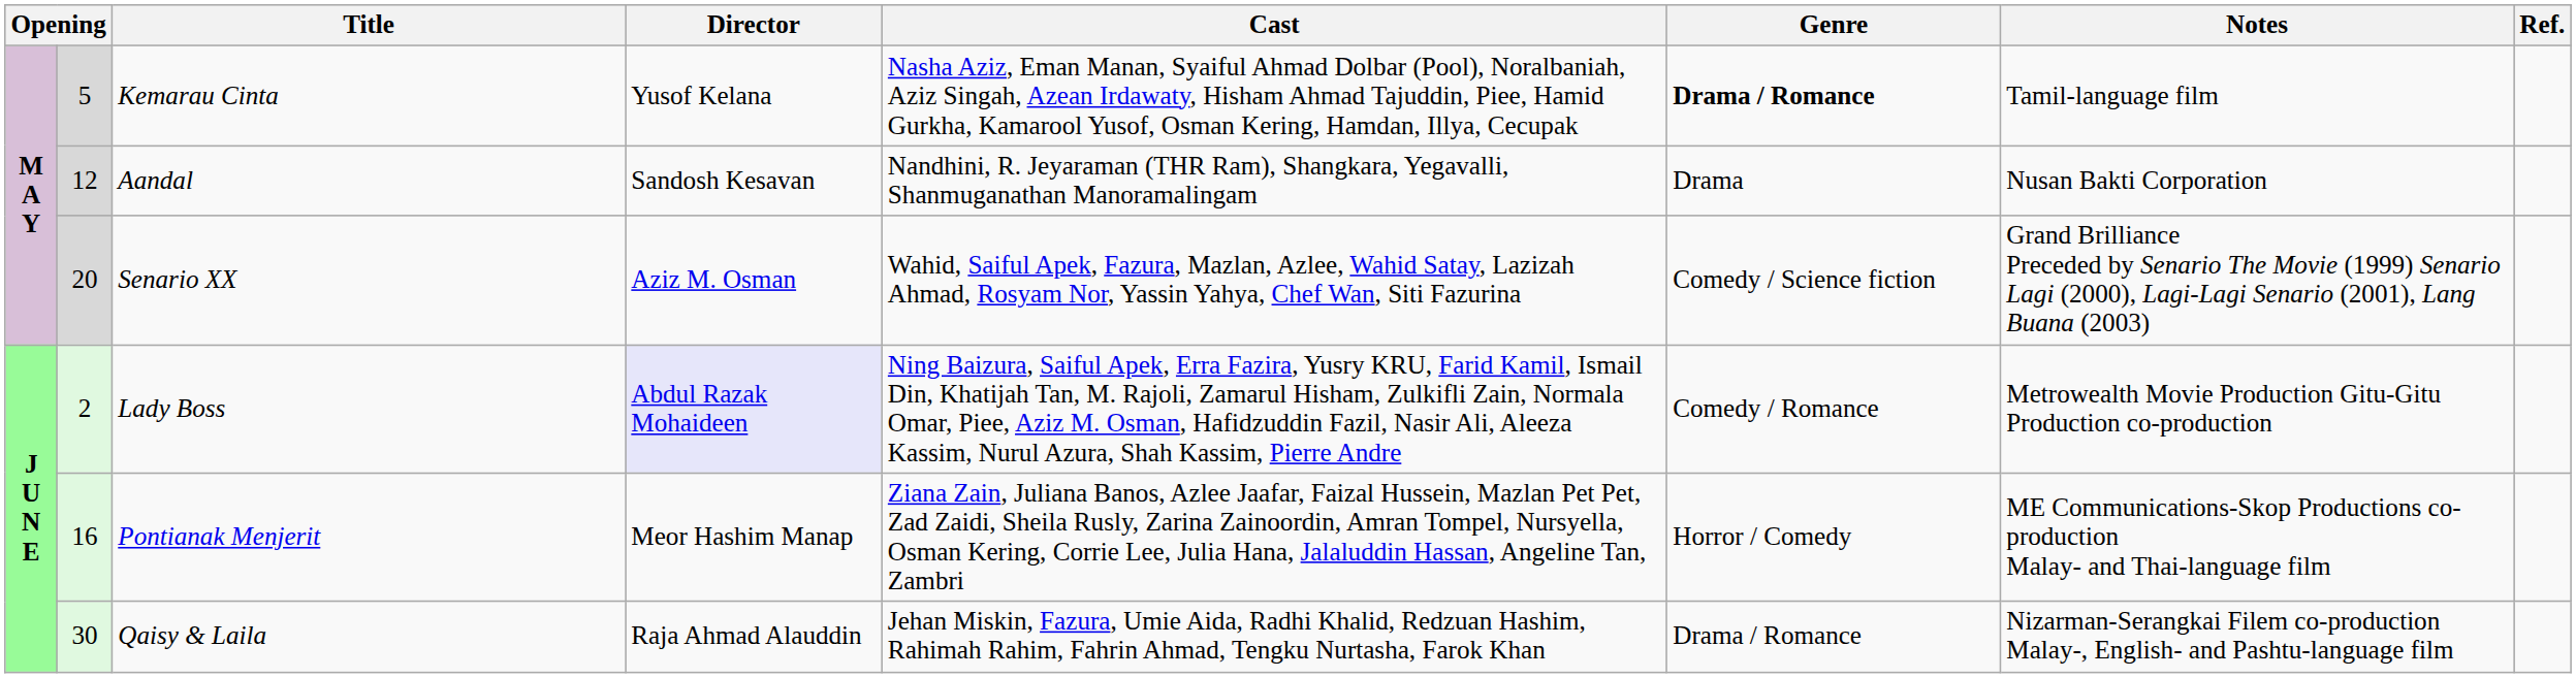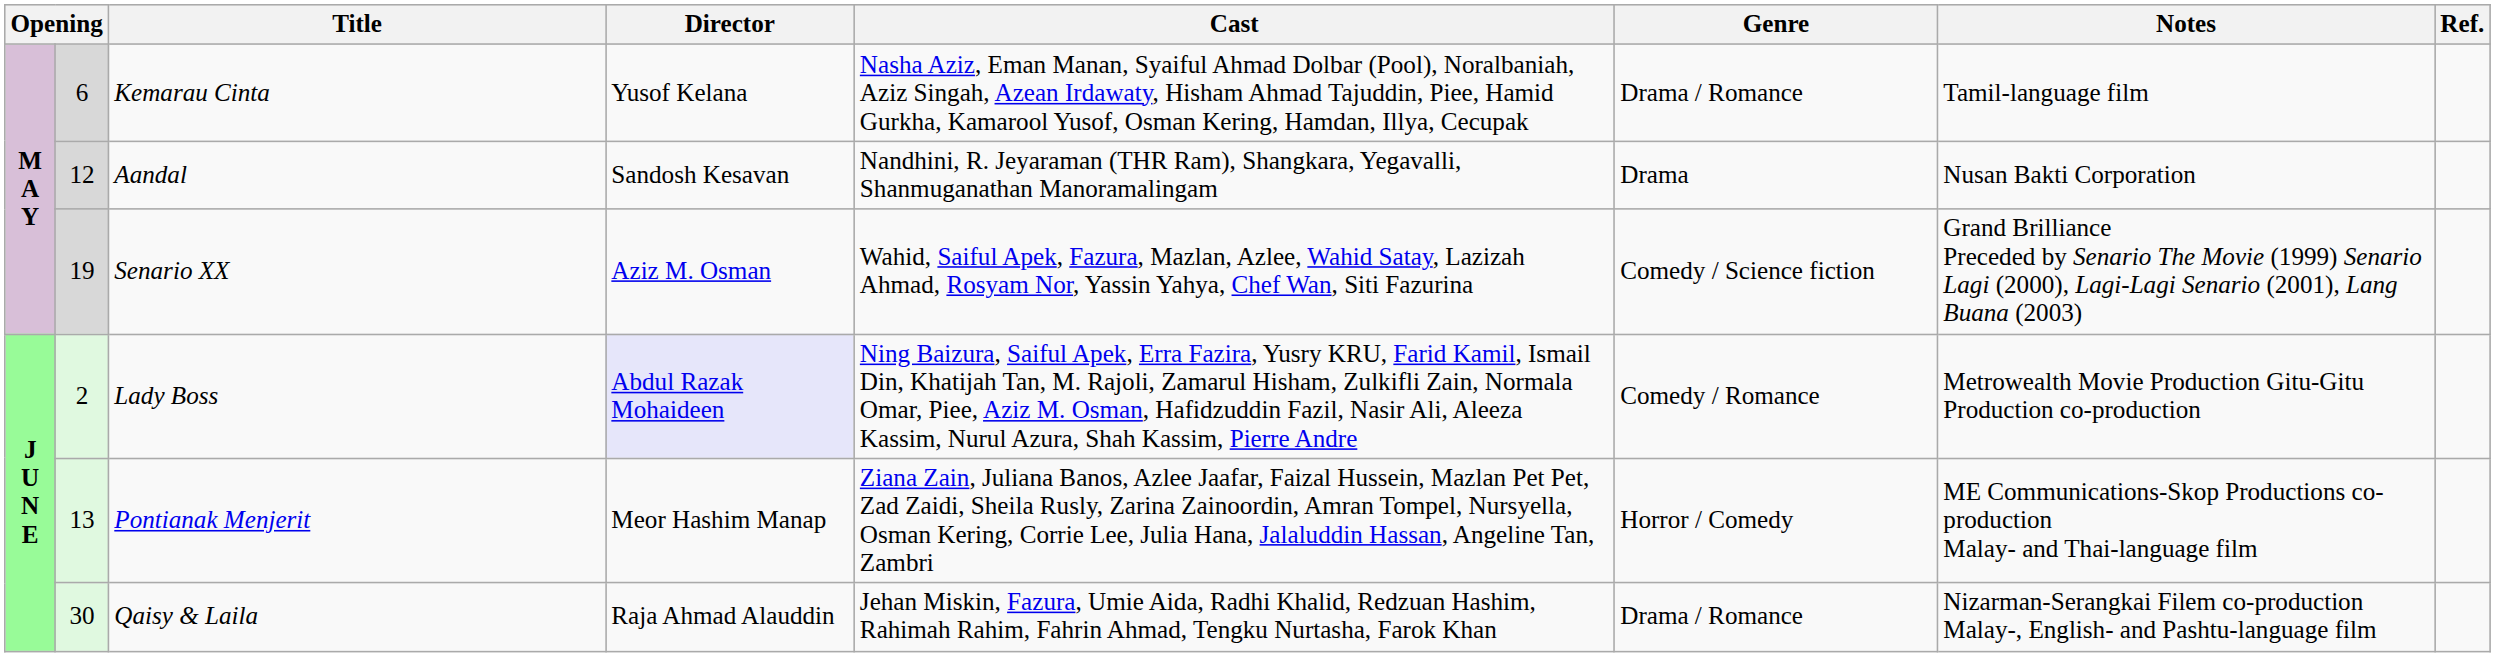 <table class="wikitable" width="100%">
 <tr>
 <th colspan="2">Opening</th>
 <th style="width:20%;">Title</th>
 <th style="width:10%;">Director</th>
 <th>Cast</th>
 <th style="width:13%">Genre</th>
 <th style="width:20%">Notes</th>
 <th>Ref.</th>
 </tr>
 <tr>
 <th rowspan=3 style="text-align:center; background:thistle;">M<br>A<br>Y</th>
-<td rowspan=1 style="text-align:center; background:#d8d8d8;">5</td>
+<td rowspan=1 style="text-align:center; background:#d8d8d8;">6</td>
 <td><em>Kemarau Cinta</em></td>
 <td>Yusof Kelana</td>
 <td><a href='#'>Nasha Aziz</a>, Eman Manan, Syaiful Ahmad Dolbar (Pool), Noralbaniah, Aziz Singah, <a href='#'>Azean Irdawaty</a>, Hisham Ahmad Tajuddin, Piee, Hamid Gurkha, Kamarool Yusof, Osman Kering, Hamdan, Illya, Cecupak</td>
-<td><strong>Drama / Romance</strong></td>
+<td>Drama / Romance</td>
 <td>Tamil-language film</td>
 <td></td>
 </tr>
 <tr>
 <td rowspan=1 style="text-align:center; background:#d8d8d8;">12</td>
 <td><em>Aandal</em></td>
 <td>Sandosh Kesavan</td>
 <td>Nandhini, R. Jeyaraman (THR Ram), Shangkara, Yegavalli, Shanmuganathan Manoramalingam</td>
 <td>Drama</td>
 <td>Nusan Bakti Corporation</td>
 <td></td>
 </tr>
 <tr>
-<td rowspan=1 style="text-align:center; background:#d8d8d8;">20</td>
+<td rowspan=1 style="text-align:center; background:#d8d8d8;">19</td>
 <td><em>Senario XX</em></td>
 <td><a href='#'>Aziz M. Osman</a></td>
 <td>Wahid, <a href='#'>Saiful Apek</a>, <a href='#'>Fazura</a>, Mazlan, Azlee, <a href='#'>Wahid Satay</a>, Lazizah Ahmad, <a href='#'>Rosyam Nor</a>, Yassin Yahya, <a href='#'>Chef Wan</a>, Siti Fazurina</td>
 <td>Comedy / Science fiction</td>
 <td>Grand Brilliance <br> Preceded by <em>Senario The Movie</em> (1999) <em>Senario Lagi</em> (2000), <em>Lagi-Lagi Senario</em> (2001), <em>Lang Buana</em> (2003)</td>
 <td></td>
 </tr>
 <tr>
 <th rowspan=3 style="text-align:center; background:#98fb98;">J<br>U<br>N<br>E</th>
 <td rowspan=1 style="text-align:center; background:#e0f9e0;">2</td>
 <td><em>Lady Boss</em></td>
 <td style="background: lavender;"><a href='#'>Abdul Razak Mohaideen</a></td>
 <td><a href='#'>Ning Baizura</a>, <a href='#'>Saiful Apek</a>, <a href='#'>Erra Fazira</a>, Yusry KRU, <a href='#'>Farid Kamil</a>, Ismail Din, Khatijah Tan, M. Rajoli, Zamarul Hisham, Zulkifli Zain, Normala Omar, Piee, <a href='#'>Aziz M. Osman</a>, Hafidzuddin Fazil, Nasir Ali, Aleeza Kassim, Nurul Azura, Shah Kassim, <a href='#'>Pierre Andre</a></td>
 <td>Comedy / Romance</td>
 <td>Metrowealth Movie Production Gitu-Gitu Production co-production</td>
 <td></td>
 </tr>
 <tr>
-<td rowspan=1 style="text-align:center; background:#e0f9e0;">16</td>
+<td rowspan=1 style="text-align:center; background:#e0f9e0;">13</td>
 <td><em><a href='#'>Pontianak Menjerit</a></em></td>
 <td>Meor Hashim Manap</td>
 <td><a href='#'>Ziana Zain</a>, Juliana Banos, Azlee Jaafar, Faizal Hussein, Mazlan Pet Pet, Zad Zaidi, Sheila Rusly, Zarina Zainoordin, Amran Tompel, Nursyella, Osman Kering, Corrie Lee, Julia Hana, <a href='#'>Jalaluddin Hassan</a>, Angeline Tan, Zambri</td>
 <td>Horror / Comedy</td>
 <td>ME Communications-Skop Productions co-production<br>Malay- and Thai-language film</td>
 <td></td>
 </tr>
 <tr>
 <td rowspan=1 style="text-align:center; background:#e0f9e0;">30</td>
 <td><em>Qaisy & Laila</em></td>
 <td>Raja Ahmad Alauddin</td>
 <td>Jehan Miskin, <a href='#'>Fazura</a>, Umie Aida, Radhi Khalid, Redzuan Hashim, Rahimah Rahim, Fahrin Ahmad, Tengku Nurtasha, Farok Khan</td>
 <td>Drama / Romance</td>
 <td>Nizarman-Serangkai Filem co-production<br>Malay-, English- and Pashtu-language film</td>
 <td></td>
 </tr>
 </table>
